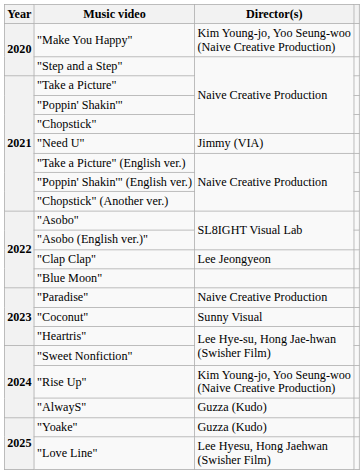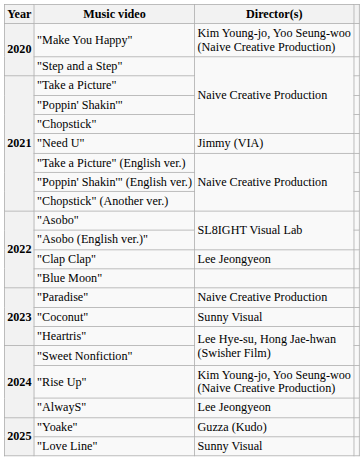 <table class="wikitable sortable plainrowheaders" style="text-align:left;">
 <tr>
 <th scope="col">Year</th>
 <th scope="col">Music video</th>
 <th scope="col">Director(s)</th>
 <th scope="col" class="unsortable"></th>
 </tr>
 <tr>
 <th rowspan="2" scope="row">2020</th>
 <td>"Make You Happy"</td>
 <td>Kim Young-jo, Yoo Seung-woo<br>(Naive Creative Production)</td>
 <td style="text-align:center"></td>
 </tr>
 <tr>
 <td>"Step and a Step"</td>
 <td rowspan="4">Naive Creative Production</td>
 <td style="text-align:center"></td>
 </tr>
 <tr>
 <th rowspan="7" scope="row">2021</th>
 <td>"Take a Picture"</td>
 <td style="text-align:center"></td>
 </tr>
 <tr>
 <td>"Poppin' Shakin'"</td>
 <td style="text-align:center"></td>
 </tr>
 <tr>
 <td>"Chopstick"</td>
 <td style="text-align:center"></td>
 </tr>
 <tr>
 <td>"Need U"</td>
 <td>Jimmy (VIA)</td>
 <td style="text-align:center"></td>
 </tr>
 <tr>
 <td>"Take a Picture" (English ver.)</td>
 <td rowspan="3">Naive Creative Production</td>
 <td style="text-align:center"></td>
 </tr>
 <tr>
 <td>"Poppin' Shakin'" (English ver.)</td>
 <td style="text-align:center"></td>
 </tr>
 <tr>
 <td>"Chopstick" (Another ver.)</td>
 <td style="text-align:center"></td>
 </tr>
 <tr>
 <th rowspan="4" scope="row">2022</th>
 <td>"Asobo"</td>
 <td rowspan="2">SL8IGHT Visual Lab</td>
 <td style="text-align:center"></td>
 </tr>
 <tr>
 <td>"Asobo (English ver.)"</td>
 <td style="text-align:center"></td>
 </tr>
 <tr>
 <td>"Clap Clap"</td>
 <td>Lee Jeongyeon</td>
 <td style="text-align:center"></td>
 </tr>
 <tr>
 <td>"Blue Moon"</td>
 <td></td>
 <td style="text-align:center"></td>
 </tr>
 <tr>
 <th rowspan="3" scope="row">2023</th>
 <td>"Paradise"</td>
 <td>Naive Creative Production</td>
 <td style="text-align:center"></td>
 </tr>
 <tr>
 <td>"Coconut"</td>
 <td>Sunny Visual</td>
 <td style="text-align:center"></td>
 </tr>
 <tr>
 <td>"Heartris"</td>
 <td rowspan="2">Lee Hye-su, Hong Jae-hwan<br>(Swisher Film)</td>
 <td style="text-align:center"></td>
 </tr>
 <tr>
 <th rowspan="3" scope="row">2024</th>
 <td>"Sweet Nonfiction"</td>
 <td style="text-align:center"></td>
 </tr>
 <tr>
 <td>"Rise Up"</td>
 <td>Kim Young-jo, Yoo Seung-woo<br>(Naive Creative Production)</td>
 <td style="text-align:center"></td>
 </tr>
 <tr>
 <td>"AlwayS"</td>
-<td>Guzza (Kudo)</td>
+<td>Lee Jeongyeon</td>
 <td style="text-align:center"></td>
 </tr>
 <tr>
 <th rowspan="2">2025</th>
 <td>"Yoake"</td>
 <td>Guzza (Kudo)</td>
 <td style="text-align:center"></td>
 </tr>
 <tr>
 <td>"Love Line"</td>
-<td>Lee Hyesu, Hong Jaehwan<br>(Swisher Film)</td>
+<td>Sunny Visual</td>
 <td style="text-align:center"></td>
 </tr>
 </table>
